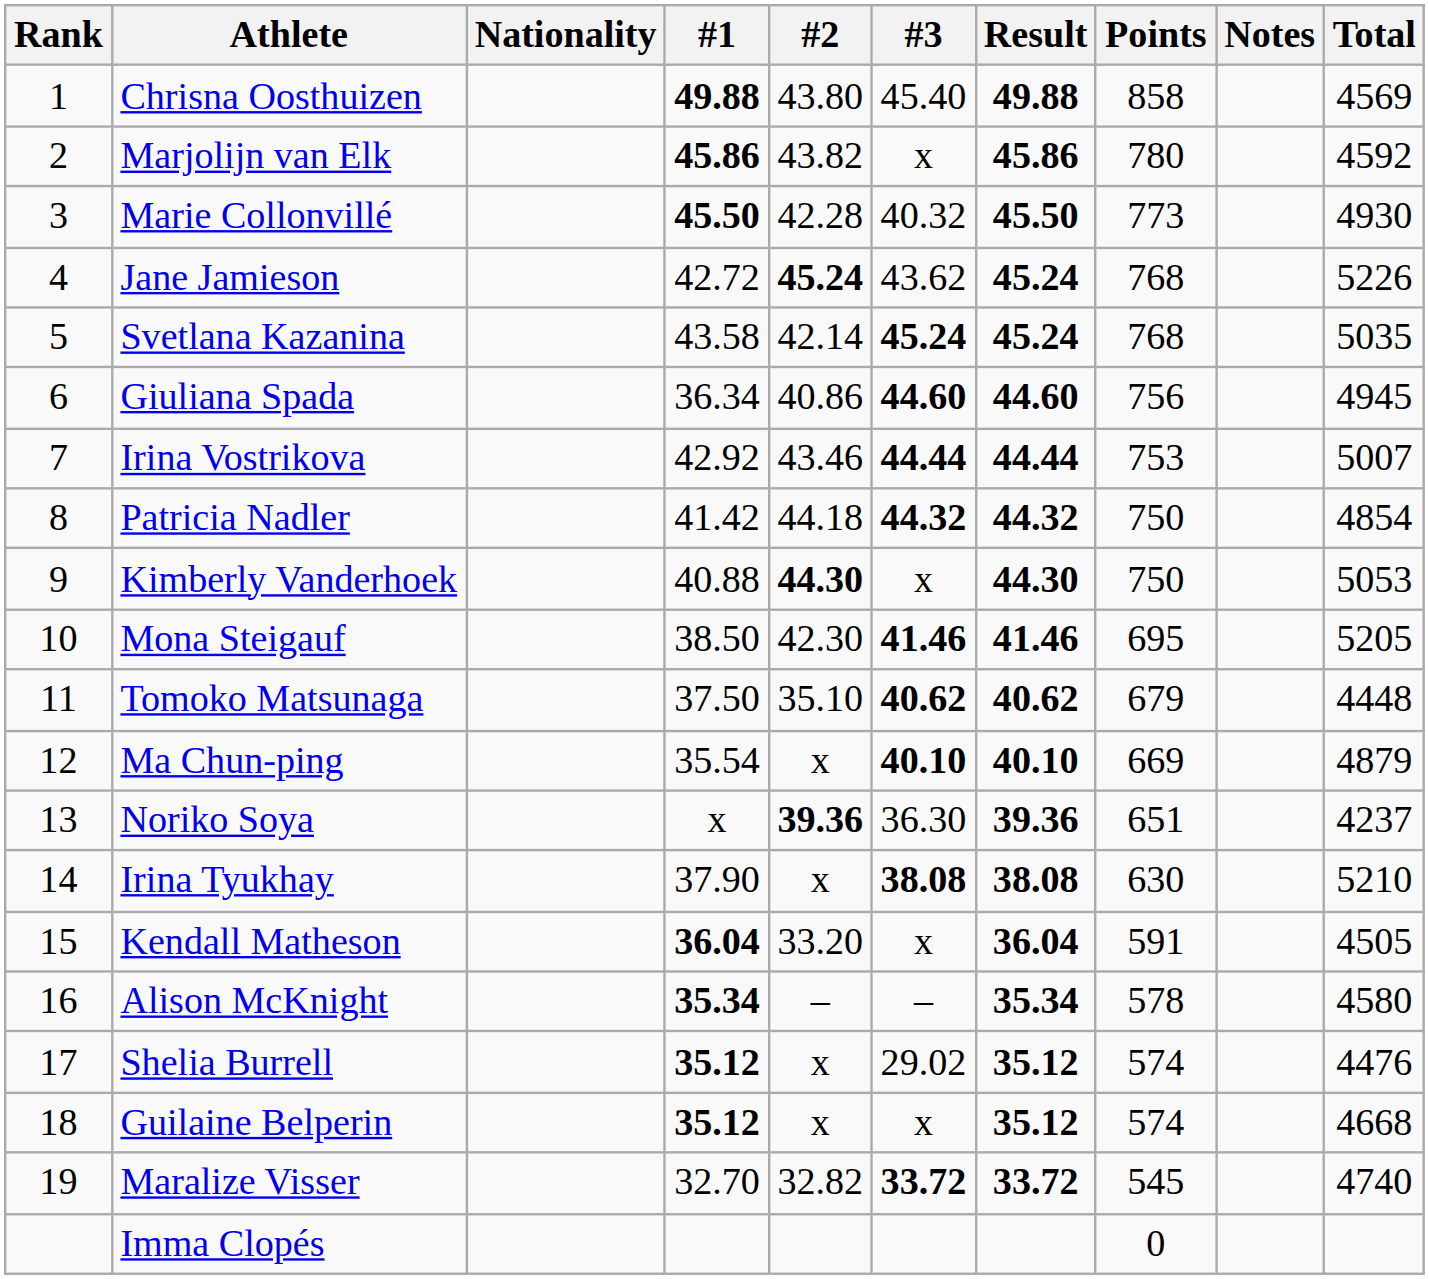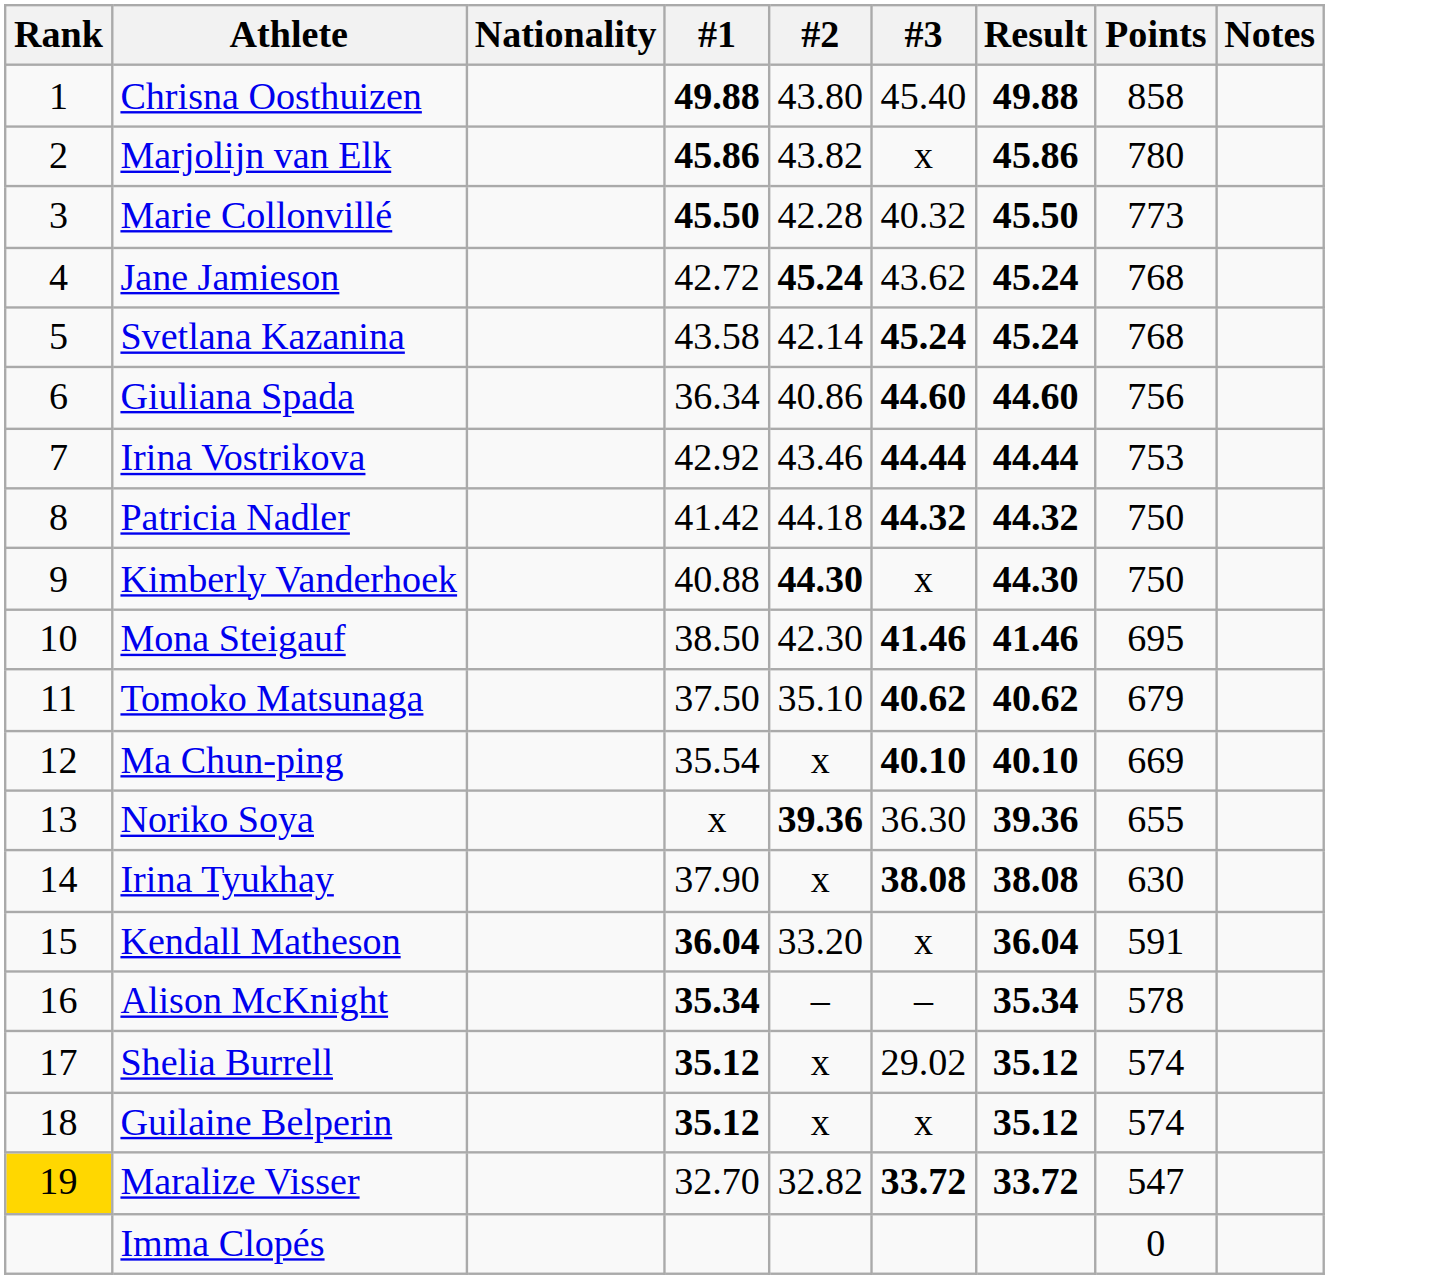 <table class="wikitable sortable" style="text-align:center">
 <tr>
 <th>Rank</th>
 <th>Athlete</th>
 <th>Nationality</th>
 <th>#1</th>
 <th>#2</th>
 <th>#3</th>
 <th>Result</th>
 <th>Points</th>
 <th>Notes</th>
-<th>Total</th>
 </tr>
 <tr>
 <td>1</td>
 <td align=left><a href='#'>Chrisna Oosthuizen</a></td>
 <td align=left></td>
 <td><strong>49.88</strong></td>
 <td>43.80</td>
 <td>45.40</td>
 <td><strong>49.88</strong></td>
 <td>858</td>
 <td></td>
-<td>4569</td>
 </tr>
 <tr>
 <td>2</td>
 <td align=left><a href='#'>Marjolijn van Elk</a></td>
 <td align=left></td>
 <td><strong>45.86</strong></td>
 <td>43.82</td>
 <td>x</td>
 <td><strong>45.86</strong></td>
 <td>780</td>
 <td></td>
-<td>4592</td>
 </tr>
 <tr>
 <td>3</td>
 <td align=left><a href='#'>Marie Collonvillé</a></td>
 <td align=left></td>
 <td><strong>45.50</strong></td>
 <td>42.28</td>
 <td>40.32</td>
 <td><strong>45.50</strong></td>
 <td>773</td>
 <td></td>
-<td>4930</td>
 </tr>
 <tr>
 <td>4</td>
 <td align=left><a href='#'>Jane Jamieson</a></td>
 <td align=left></td>
 <td>42.72</td>
 <td><strong>45.24</strong></td>
 <td>43.62</td>
 <td><strong>45.24</strong></td>
 <td>768</td>
 <td></td>
-<td>5226</td>
 </tr>
 <tr>
 <td>5</td>
 <td align=left><a href='#'>Svetlana Kazanina</a></td>
 <td align=left></td>
 <td>43.58</td>
 <td>42.14</td>
 <td><strong>45.24</strong></td>
 <td><strong>45.24</strong></td>
 <td>768</td>
 <td></td>
-<td>5035</td>
 </tr>
 <tr>
 <td>6</td>
 <td align=left><a href='#'>Giuliana Spada</a></td>
 <td align=left></td>
 <td>36.34</td>
 <td>40.86</td>
 <td><strong>44.60</strong></td>
 <td><strong>44.60</strong></td>
 <td>756</td>
 <td></td>
-<td>4945</td>
 </tr>
 <tr>
 <td>7</td>
 <td align=left><a href='#'>Irina Vostrikova</a></td>
 <td align=left></td>
 <td>42.92</td>
 <td>43.46</td>
 <td><strong>44.44</strong></td>
 <td><strong>44.44</strong></td>
 <td>753</td>
 <td></td>
-<td>5007</td>
 </tr>
 <tr>
 <td>8</td>
 <td align=left><a href='#'>Patricia Nadler</a></td>
 <td align=left></td>
 <td>41.42</td>
 <td>44.18</td>
 <td><strong>44.32</strong></td>
 <td><strong>44.32</strong></td>
 <td>750</td>
 <td></td>
-<td>4854</td>
 </tr>
 <tr>
 <td>9</td>
 <td align=left><a href='#'>Kimberly Vanderhoek</a></td>
 <td align=left></td>
 <td>40.88</td>
 <td><strong>44.30</strong></td>
 <td>x</td>
 <td><strong>44.30</strong></td>
 <td>750</td>
 <td></td>
-<td>5053</td>
 </tr>
 <tr>
 <td>10</td>
 <td align=left><a href='#'>Mona Steigauf</a></td>
 <td align=left></td>
 <td>38.50</td>
 <td>42.30</td>
 <td><strong>41.46</strong></td>
 <td><strong>41.46</strong></td>
 <td>695</td>
 <td></td>
-<td>5205</td>
 </tr>
 <tr>
 <td>11</td>
 <td align=left><a href='#'>Tomoko Matsunaga</a></td>
 <td align=left></td>
 <td>37.50</td>
 <td>35.10</td>
 <td><strong>40.62</strong></td>
 <td><strong>40.62</strong></td>
 <td>679</td>
 <td></td>
-<td>4448</td>
 </tr>
 <tr>
 <td>12</td>
 <td align=left><a href='#'>Ma Chun-ping</a></td>
 <td align=left></td>
 <td>35.54</td>
 <td>x</td>
 <td><strong>40.10</strong></td>
 <td><strong>40.10</strong></td>
 <td>669</td>
 <td></td>
-<td>4879</td>
 </tr>
 <tr>
 <td>13</td>
 <td align=left><a href='#'>Noriko Soya</a></td>
 <td align=left></td>
 <td>x</td>
 <td><strong>39.36</strong></td>
 <td>36.30</td>
 <td><strong>39.36</strong></td>
-<td>651</td>
+<td>655</td>
 <td></td>
-<td>4237</td>
 </tr>
 <tr>
 <td>14</td>
 <td align=left><a href='#'>Irina Tyukhay</a></td>
 <td align=left></td>
 <td>37.90</td>
 <td>x</td>
 <td><strong>38.08</strong></td>
 <td><strong>38.08</strong></td>
 <td>630</td>
 <td></td>
-<td>5210</td>
 </tr>
 <tr>
 <td>15</td>
 <td align=left><a href='#'>Kendall Matheson</a></td>
 <td align=left></td>
 <td><strong>36.04</strong></td>
 <td>33.20</td>
 <td>x</td>
 <td><strong>36.04</strong></td>
 <td>591</td>
 <td></td>
-<td>4505</td>
 </tr>
 <tr>
 <td>16</td>
 <td align=left><a href='#'>Alison McKnight</a></td>
 <td align=left></td>
 <td><strong>35.34</strong></td>
 <td>–</td>
 <td>–</td>
 <td><strong>35.34</strong></td>
 <td>578</td>
 <td></td>
-<td>4580</td>
 </tr>
 <tr>
 <td>17</td>
 <td align=left><a href='#'>Shelia Burrell</a></td>
 <td align=left></td>
 <td><strong>35.12</strong></td>
 <td>x</td>
 <td>29.02</td>
 <td><strong>35.12</strong></td>
 <td>574</td>
 <td></td>
-<td>4476</td>
 </tr>
 <tr>
 <td>18</td>
 <td align=left><a href='#'>Guilaine Belperin</a></td>
 <td align=left></td>
 <td><strong>35.12</strong></td>
 <td>x</td>
 <td>x</td>
 <td><strong>35.12</strong></td>
 <td>574</td>
 <td></td>
-<td>4668</td>
 </tr>
 <tr>
-<td>19</td>
+<td style="background: gold;">19</td>
 <td align=left><a href='#'>Maralize Visser</a></td>
 <td align=left></td>
 <td>32.70</td>
 <td>32.82</td>
 <td><strong>33.72</strong></td>
 <td><strong>33.72</strong></td>
-<td>545</td>
+<td>547</td>
 <td></td>
-<td>4740</td>
 </tr>
 <tr>
 <td></td>
 <td align=left><a href='#'>Imma Clopés</a></td>
 <td align=left></td>
 <td></td>
 <td></td>
 <td></td>
 <td><strong></strong></td>
 <td>0</td>
 <td></td>
-<td></td>
 </tr>
 </table>
